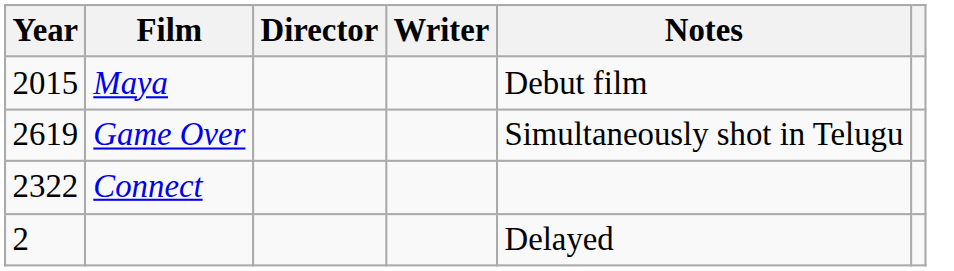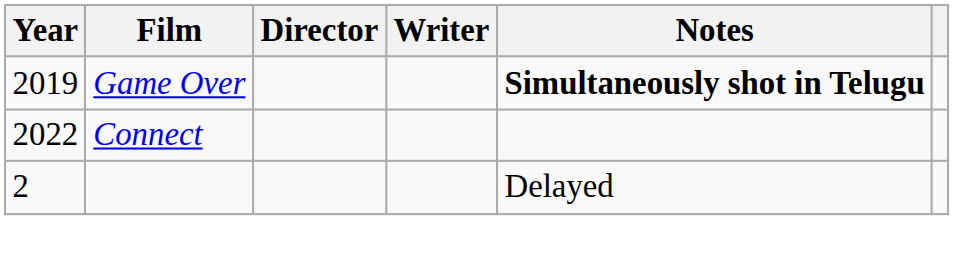 <table class="wikitable sortable" style="font-size:100%">
 <tr align="text-align:center;">
 <th>Year</th>
 <th>Film</th>
 <th>Director</th>
 <th>Writer</th>
 <th scope="col" class="unsortable">Notes</th>
 <th scope="col" class="unsortable"></th>
 </tr>
 <tr>
-<td>2015</td>
-<td><em><a href='#'>Maya</a></em></td>
+<td>2019</td>
+<td><em><a href='#'>Game Over</a></em></td>
 <td></td>
 <td></td>
-<td>Debut film</td>
+<td><strong>Simultaneously shot in Telugu</strong></td>
 <td></td>
 </tr>
 <tr>
-<td>2619</td>
-<td><em><a href='#'>Game Over</a></em></td>
-<td></td>
-<td></td>
-<td>Simultaneously shot in Telugu</td>
-<td></td>
-</tr>
-<tr>
-<td>2322</td>
+<td>2022</td>
 <td><em><a href='#'>Connect</a></em></td>
 <td></td>
 <td></td>
 <td></td>
 <td></td>
 </tr>
 <tr>
 <td>2</td>
 <td></td>
 <td></td>
 <td></td>
 <td>Delayed</td>
 <td></td>
 </tr>
 </table>
